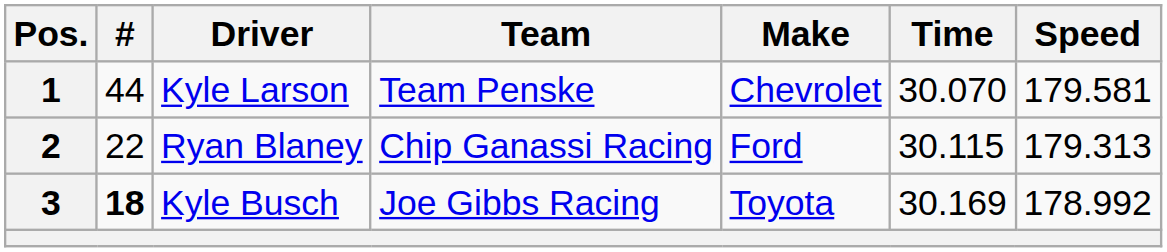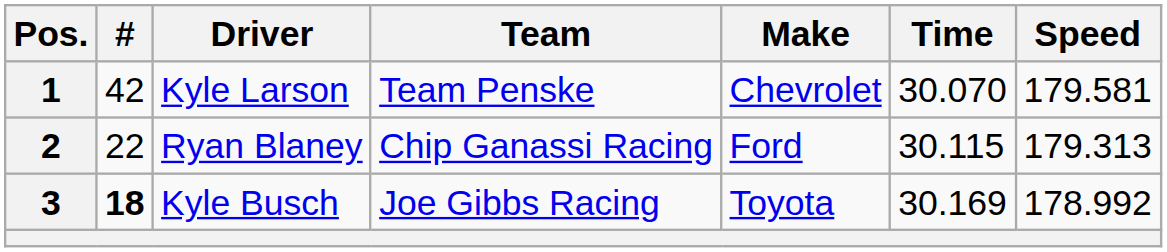 <table class="wikitable" style="font-size:95%">
 <tr>
 <th>Pos.</th>
 <th>#</th>
 <th>Driver</th>
 <th>Team</th>
 <th>Make</th>
 <th>Time</th>
 <th>Speed</th>
 </tr>
 <tr>
 <th>1</th>
-<td>44</td>
+<td>42</td>
 <td><a href='#'>Kyle Larson</a></td>
 <td><a href='#'>Team Penske</a></td>
 <td><a href='#'>Chevrolet</a></td>
 <td>30.070</td>
 <td>179.581</td>
 </tr>
 <tr>
 <th>2</th>
 <td>22</td>
 <td><a href='#'>Ryan Blaney</a></td>
 <td><a href='#'>Chip Ganassi Racing</a></td>
 <td><a href='#'>Ford</a></td>
 <td>30.115</td>
 <td>179.313</td>
 </tr>
 <tr>
 <th>3</th>
 <td><strong>18</strong></td>
 <td><a href='#'>Kyle Busch</a></td>
 <td><a href='#'>Joe Gibbs Racing</a></td>
 <td><a href='#'>Toyota</a></td>
 <td>30.169</td>
 <td>178.992</td>
 </tr>
 <tr>
 <th colspan="7"></th>
 </tr>
 </table>
